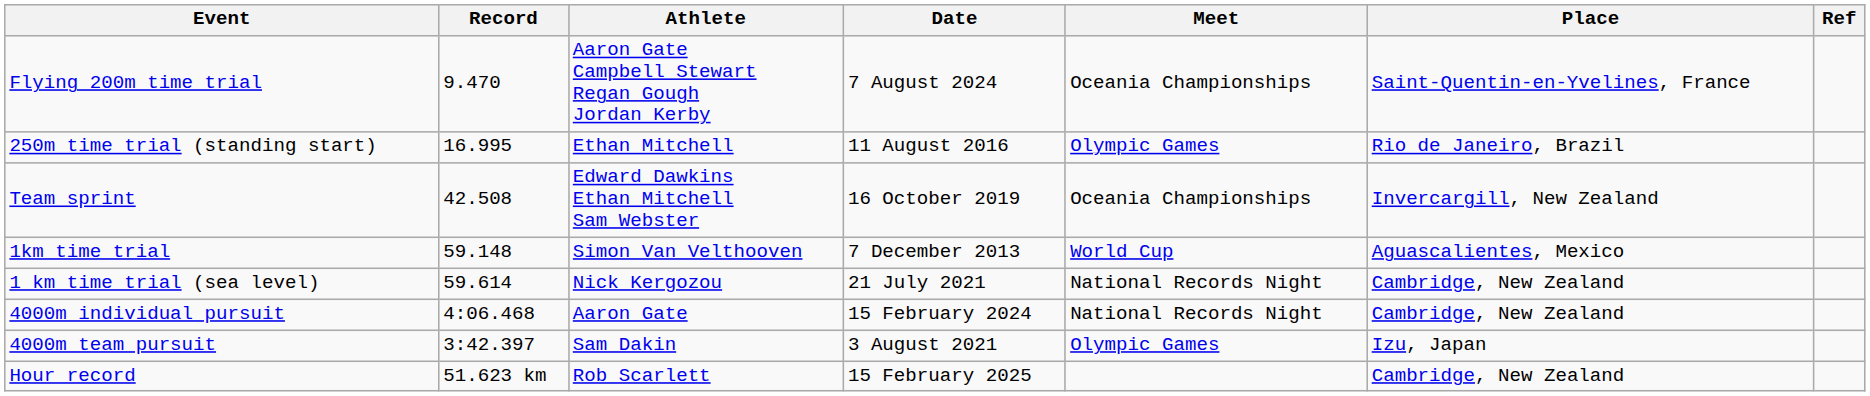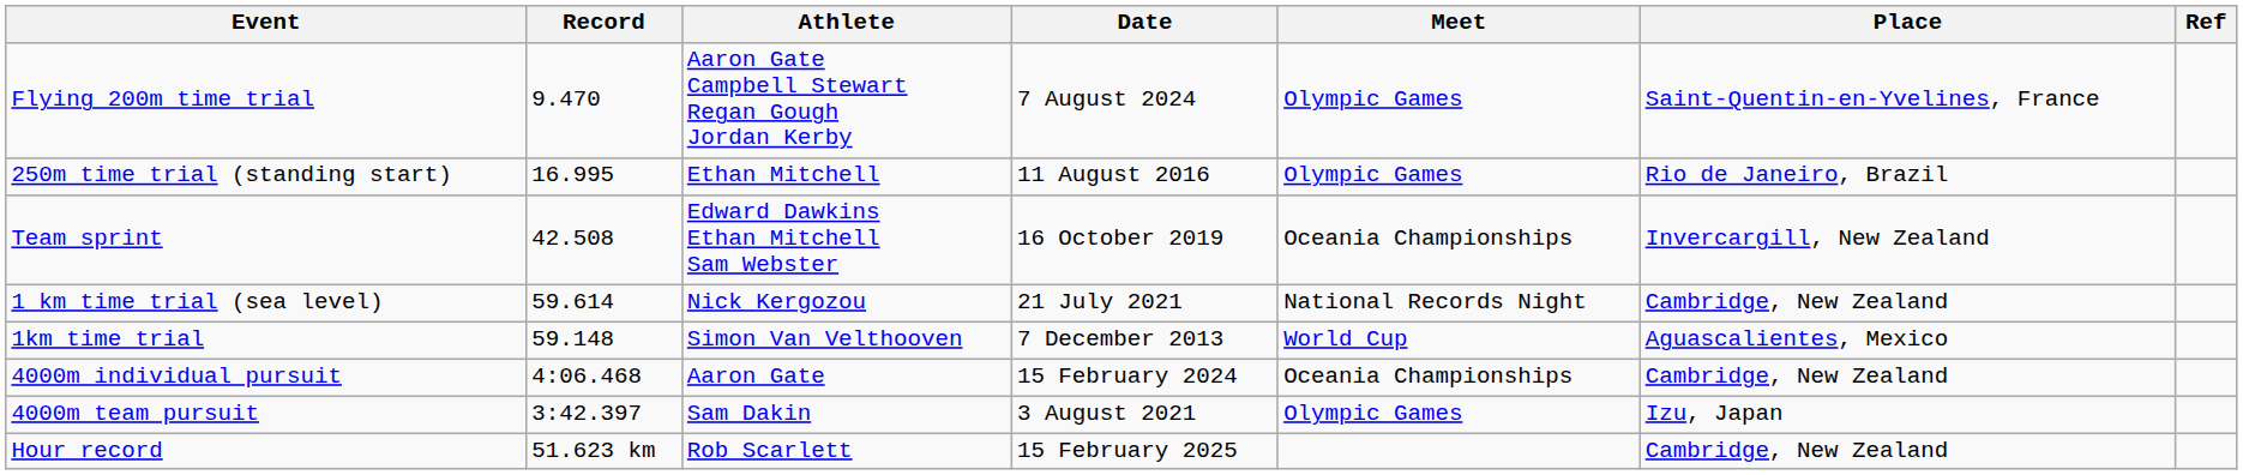 <table class="wikitable" style="font-size:95%; width: 95%;">
 <tr>
 <th>Event</th>
 <th>Record</th>
 <th>Athlete</th>
 <th>Date</th>
 <th>Meet</th>
 <th>Place</th>
 <th>Ref</th>
 </tr>
 <tr>
 <td><a href='#'>Flying 200m time trial</a></td>
 <td>9.470</td>
 <td><a href='#'>Aaron Gate</a><br><a href='#'>Campbell Stewart</a><br><a href='#'>Regan Gough</a><br><a href='#'>Jordan Kerby</a></td>
 <td>7 August 2024</td>
-<td>Oceania Championships</td>
+<td><a href='#'>Olympic Games</a></td>
 <td><a href='#'>Saint-Quentin-en-Yvelines</a>, France</td>
 <td></td>
 </tr>
 <tr>
 <td><a href='#'>250m time trial</a> (standing start)</td>
 <td>16.995</td>
 <td><a href='#'>Ethan Mitchell</a></td>
 <td>11 August 2016</td>
 <td><a href='#'>Olympic Games</a></td>
 <td><a href='#'>Rio de Janeiro</a>, Brazil</td>
 <td></td>
 </tr>
 <tr>
 <td><a href='#'>Team sprint</a></td>
 <td>42.508</td>
 <td><a href='#'>Edward Dawkins</a><br><a href='#'>Ethan Mitchell</a><br><a href='#'>Sam Webster</a></td>
 <td>16 October 2019</td>
 <td>Oceania Championships</td>
 <td><a href='#'>Invercargill</a>, New Zealand</td>
 <td></td>
 </tr>
 <tr>
+<td><a href='#'>1 km time trial</a> (sea level)</td>
+<td>59.614</td>
+<td><a href='#'>Nick Kergozou</a></td>
+<td>21 July 2021</td>
+<td>National Records Night</td>
+<td><a href='#'>Cambridge</a>, New Zealand</td>
+<td></td>
+</tr>
+<tr>
 <td><a href='#'>1km time trial</a></td>
 <td>59.148</td>
 <td><a href='#'>Simon Van Velthooven</a></td>
 <td>7 December 2013</td>
 <td><a href='#'>World Cup</a></td>
 <td><a href='#'>Aguascalientes</a>, Mexico</td>
 <td></td>
 </tr>
 <tr>
-<td><a href='#'>1 km time trial</a> (sea level)</td>
-<td>59.614</td>
-<td><a href='#'>Nick Kergozou</a></td>
-<td>21 July 2021</td>
-<td>National Records Night</td>
-<td><a href='#'>Cambridge</a>, New Zealand</td>
-<td></td>
-</tr>
-<tr>
 <td><a href='#'>4000m individual pursuit</a></td>
 <td>4:06.468</td>
 <td><a href='#'>Aaron Gate</a></td>
 <td>15 February 2024</td>
-<td>National Records Night</td>
+<td>Oceania Championships</td>
 <td><a href='#'>Cambridge</a>, New Zealand</td>
 <td></td>
 </tr>
 <tr>
 <td><a href='#'>4000m team pursuit</a></td>
 <td>3:42.397</td>
 <td><a href='#'>Sam Dakin</a></td>
 <td>3 August 2021</td>
 <td><a href='#'>Olympic Games</a></td>
 <td><a href='#'>Izu</a>, Japan</td>
 <td></td>
 </tr>
 <tr>
 <td><a href='#'>Hour record</a></td>
 <td>51.623 km</td>
 <td><a href='#'>Rob Scarlett</a></td>
 <td>15 February 2025</td>
 <td></td>
 <td><a href='#'>Cambridge</a>, New Zealand</td>
 <td></td>
 </tr>
 </table>
